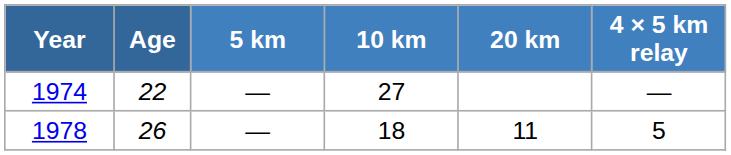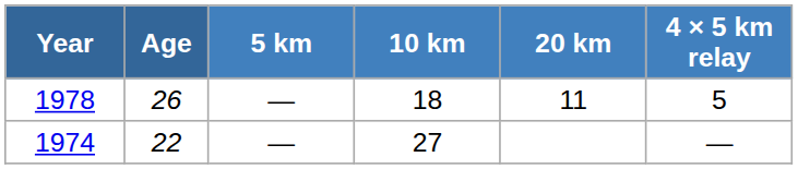 <table class="wikitable" style="font-size:95%; text-align:center; border:grey solid 1px; border-collapse:collapse; background:#ffffff;">
 <tr>
 <th style="background-color:#369; color:white; width:60px;"> Year </th>
 <th style="background-color:#369; color:white; width:40px;"> Age </th>
 <th style="background-color:#4180be; color:white; width:75px;"> 5 km </th>
 <th style="background-color:#4180be; color:white; width:75px;"> 10 km </th>
 <th style="background-color:#4180be; color:white; width:75px;"> 20 km </th>
 <th style="background-color:#4180be; color:white; width:75px;"> 4 × 5 km <br> relay </th>
 </tr>
 <tr>
+<td><a href='#'>1978</a></td>
+<td><em>26</em></td>
+<td>—</td>
+<td>18</td>
+<td>11</td>
+<td>5</td>
+</tr>
+<tr>
 <td><a href='#'>1974</a></td>
 <td><em>22</em></td>
 <td>—</td>
 <td>27</td>
 <td></td>
 <td>—</td>
 </tr>
-<tr>
-<td><a href='#'>1978</a></td>
-<td><em>26</em></td>
-<td>—</td>
-<td>18</td>
-<td>11</td>
-<td>5</td>
-</tr>
 </table>
